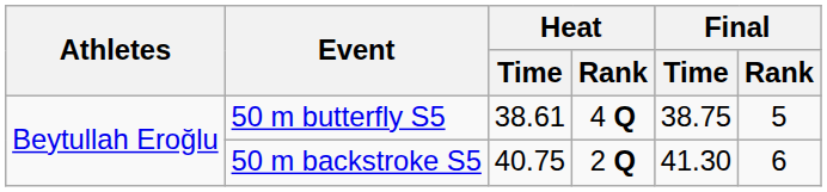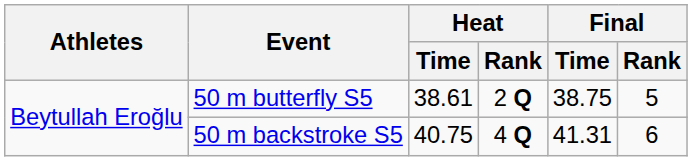 <table class=wikitable>
 <tr>
 <th rowspan="2">Athletes</th>
 <th rowspan="2">Event</th>
 <th colspan="2">Heat</th>
 <th colspan="2">Final</th>
 </tr>
 <tr>
 <th>Time</th>
 <th>Rank</th>
 <th>Time</th>
 <th>Rank</th>
 </tr>
 <tr align=center>
 <td align=left rowspan=2><a href='#'>Beytullah Eroğlu</a></td>
 <td align=left><a href='#'>50 m butterfly S5</a></td>
 <td>38.61</td>
-<td>4 <strong>Q</strong></td>
+<td>2 <strong>Q</strong></td>
 <td>38.75</td>
 <td>5</td>
 </tr>
 <tr align=center>
 <td align=left><a href='#'>50 m backstroke S5</a></td>
 <td>40.75</td>
-<td>2 <strong>Q</strong></td>
-<td>41.30</td>
+<td>4 <strong>Q</strong></td>
+<td>41.31</td>
 <td>6</td>
 </tr>
 </table>
